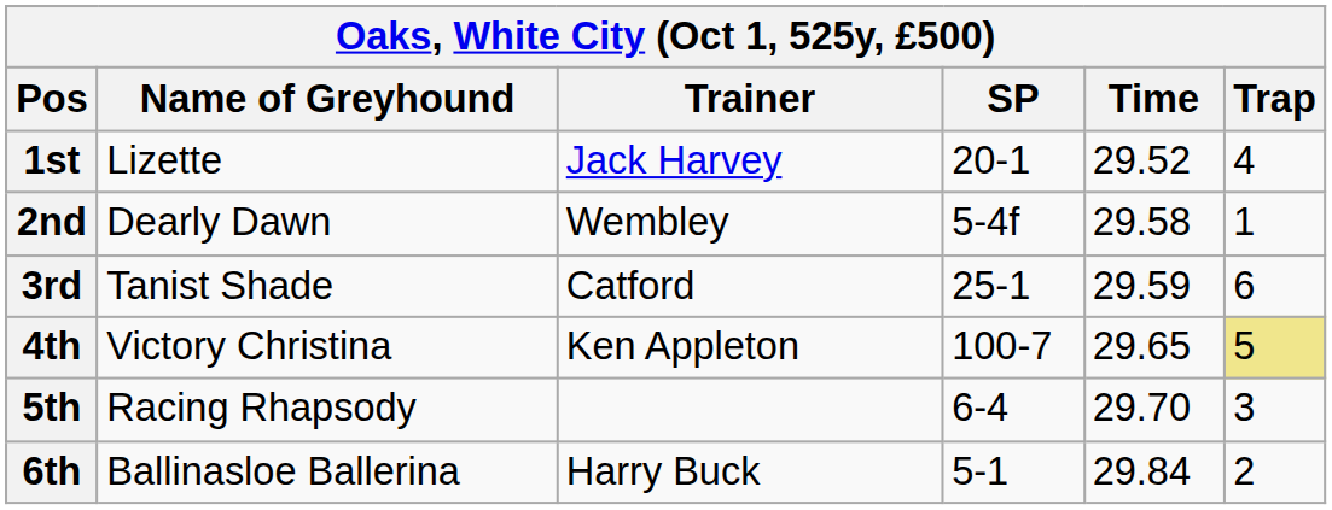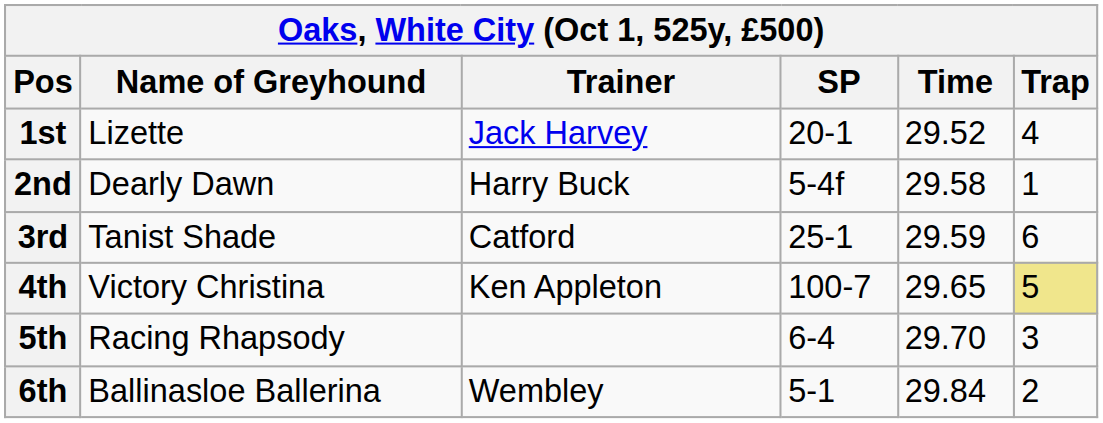 <table class="wikitable">
 <tr>
 <th colspan="6"><a href='#'>Oaks</a>, <a href='#'>White City</a> (Oct 1, 525y, £500)</th>
 </tr>
 <tr>
 <th width=30>Pos</th>
 <th width=180>Name of Greyhound</th>
 <th width=150>Trainer</th>
 <th width=50>SP</th>
 <th width=50>Time</th>
 <th width=30>Trap</th>
 </tr>
 <tr>
 <th>1st</th>
 <td>Lizette </td>
 <td><a href='#'>Jack Harvey</a></td>
 <td>20-1</td>
 <td>29.52</td>
 <td>4</td>
 </tr>
 <tr>
 <th>2nd</th>
 <td>Dearly Dawn</td>
-<td>Wembley</td>
+<td>Harry Buck</td>
 <td>5-4f</td>
 <td>29.58</td>
 <td>1</td>
 </tr>
 <tr>
 <th>3rd</th>
 <td>Tanist Shade</td>
 <td>Catford</td>
 <td>25-1</td>
 <td>29.59</td>
 <td>6</td>
 </tr>
 <tr>
 <th>4th</th>
 <td>Victory Christina</td>
 <td>Ken Appleton</td>
 <td>100-7</td>
 <td>29.65</td>
 <td style="background: khaki;">5</td>
 </tr>
 <tr>
 <th>5th</th>
 <td>Racing Rhapsody</td>
 <td></td>
 <td>6-4</td>
 <td>29.70</td>
 <td>3</td>
 </tr>
 <tr>
 <th>6th</th>
 <td>Ballinasloe Ballerina</td>
-<td>Harry Buck</td>
+<td>Wembley</td>
 <td>5-1</td>
 <td>29.84</td>
 <td>2</td>
 </tr>
 </table>
